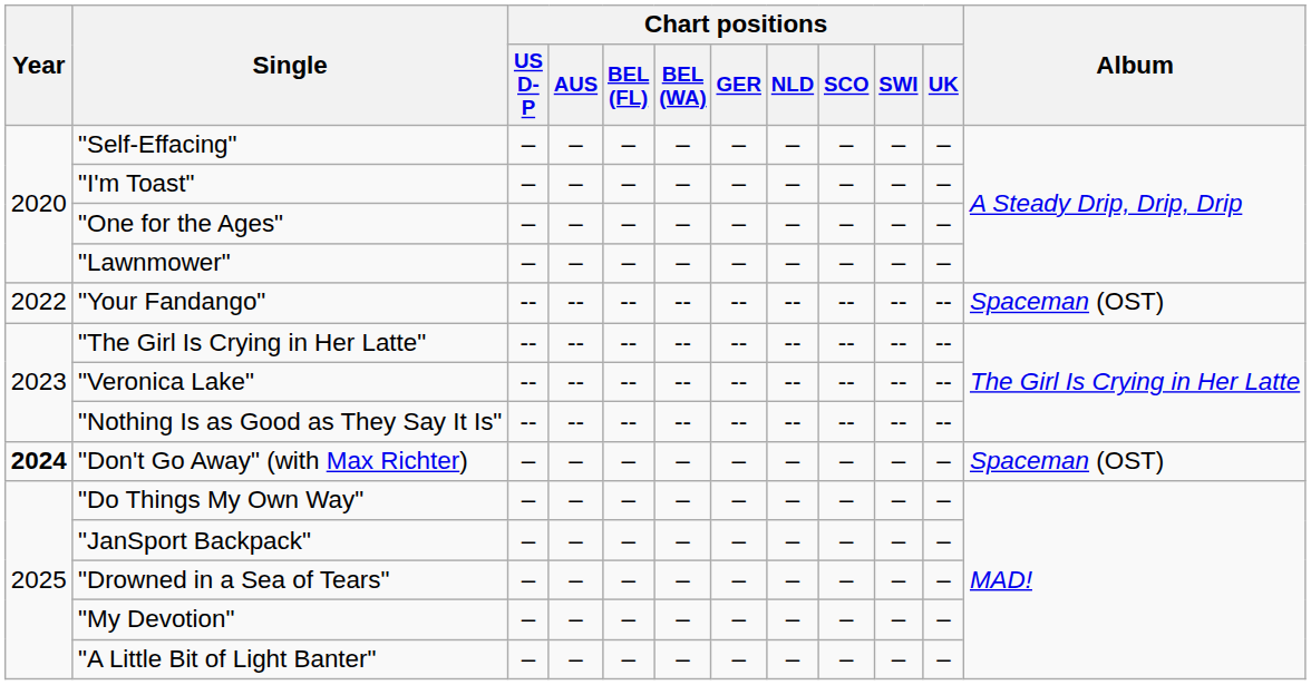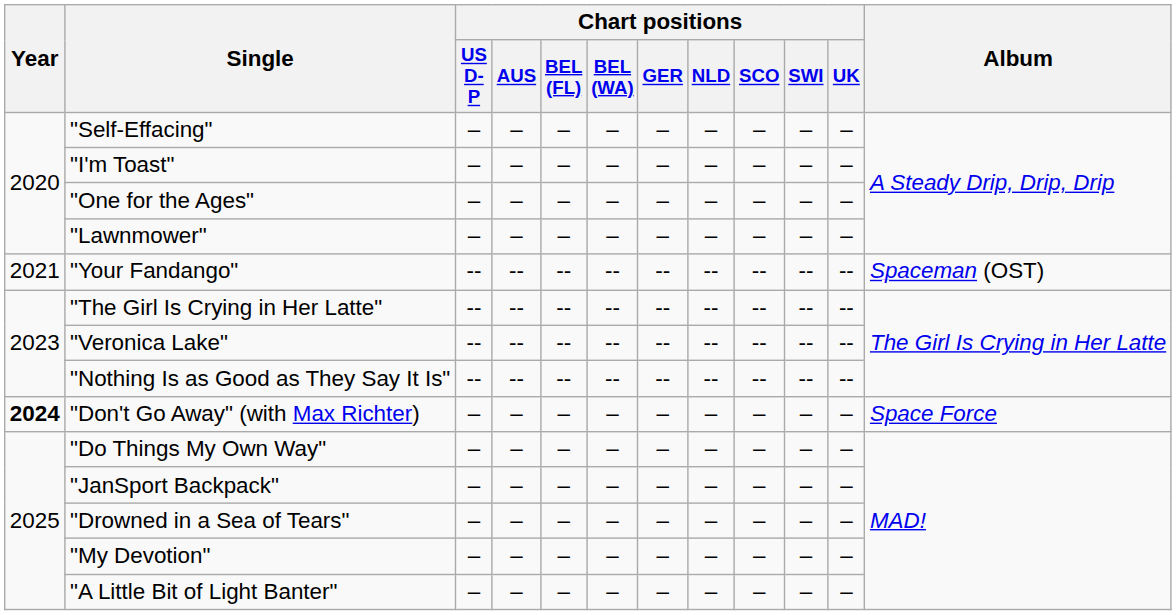 <table class="wikitable" style=text-align:center;>
 <tr>
 <th rowspan=2>Year</th>
 <th rowspan=2>Single</th>
 <th colspan=9>Chart positions</th>
 <th rowspan=2>Album</th>
 </tr>
 <tr style="font-size:smaller;">
 <th style="width:20px;"><a href='#'>US D-P</a><br></th>
 <th style="width:20px;"><a href='#'>AUS</a><br></th>
 <th style="width:20px;"><a href='#'>BEL<br>(FL)</a><br></th>
 <th style="width:20px;"><a href='#'>BEL<br>(WA)</a><br></th>
 <th style="width:20px;"><a href='#'>GER</a><br></th>
 <th style="width:20px;"><a href='#'>NLD</a><br></th>
 <th style="width:20px;"><a href='#'>SCO</a></th>
 <th style="width:20px;"><a href='#'>SWI</a><br></th>
 <th style="width:20px;"><a href='#'>UK</a><br></th>
 </tr>
 <tr>
 <td rowspan=4>2020</td>
 <td align=left>"Self-Effacing"</td>
 <td>–</td>
 <td>–</td>
 <td>–</td>
 <td>–</td>
 <td>–</td>
 <td>–</td>
 <td>–</td>
 <td>–</td>
 <td>–</td>
 <td rowspan=4 align=left><em><a href='#'>A Steady Drip, Drip, Drip</a></em></td>
 </tr>
 <tr>
 <td align=left>"I'm Toast"</td>
 <td>–</td>
 <td>–</td>
 <td>–</td>
 <td>–</td>
 <td>–</td>
 <td>–</td>
 <td>–</td>
 <td>–</td>
 <td>–</td>
 </tr>
 <tr>
 <td align=left>"One for the Ages"</td>
 <td>–</td>
 <td>–</td>
 <td>–</td>
 <td>–</td>
 <td>–</td>
 <td>–</td>
 <td>–</td>
 <td>–</td>
 <td>–</td>
 </tr>
 <tr>
 <td align=left>"Lawnmower"</td>
 <td>–</td>
 <td>–</td>
 <td>–</td>
 <td>–</td>
 <td>–</td>
 <td>–</td>
 <td>–</td>
 <td>–</td>
 <td>–</td>
 </tr>
 <tr>
-<td>2022</td>
+<td>2021</td>
 <td align=left>"Your Fandango" </td>
 <td>--</td>
 <td>--</td>
 <td>--</td>
 <td>--</td>
 <td>--</td>
 <td>--</td>
 <td>--</td>
 <td>--</td>
 <td>--</td>
 <td align=left><em><a href='#'>Spaceman</a></em> (OST)</td>
 </tr>
 <tr>
 <td rowspan="3">2023</td>
 <td align=left>"The Girl Is Crying in Her Latte"</td>
 <td>--</td>
 <td>--</td>
 <td>--</td>
 <td>--</td>
 <td>--</td>
 <td>--</td>
 <td>--</td>
 <td>--</td>
 <td>--</td>
 <td rowspan="3" align="left"><em><a href='#'>The Girl Is Crying in Her Latte</a></em></td>
 </tr>
 <tr>
 <td align=left>"Veronica Lake"</td>
 <td>--</td>
 <td>--</td>
 <td>--</td>
 <td>--</td>
 <td>--</td>
 <td>--</td>
 <td>--</td>
 <td>--</td>
 <td>--</td>
 </tr>
 <tr>
 <td align=left>"Nothing Is as Good as They Say It Is"</td>
 <td>--</td>
 <td>--</td>
 <td>--</td>
 <td>--</td>
 <td>--</td>
 <td>--</td>
 <td>--</td>
 <td>--</td>
 <td>--</td>
 </tr>
 <tr>
 <td><strong>2024</strong></td>
 <td align=left>"Don't Go Away" (with <a href='#'>Max Richter</a>)</td>
 <td>–</td>
 <td>–</td>
 <td>–</td>
 <td>–</td>
 <td>–</td>
 <td>–</td>
 <td>–</td>
 <td>–</td>
 <td>–</td>
-<td align=left><em><a href='#'>Spaceman</a></em> (OST)</td>
+<td align=left><em><a href='#'>Space Force</a></em></td>
 </tr>
 <tr>
 <td rowspan="5">2025</td>
 <td align=left>"Do Things My Own Way"</td>
 <td>–</td>
 <td>–</td>
 <td>–</td>
 <td>–</td>
 <td>–</td>
 <td>–</td>
 <td>–</td>
 <td>–</td>
 <td>–</td>
 <td rowspan="5" align="left"><em><a href='#'>MAD!</a></em></td>
 </tr>
 <tr>
 <td align=left>"JanSport Backpack"</td>
 <td>–</td>
 <td>–</td>
 <td>–</td>
 <td>–</td>
 <td>–</td>
 <td>–</td>
 <td>–</td>
 <td>–</td>
 <td>–</td>
 </tr>
 <tr>
 <td align=left>"Drowned in a Sea of Tears"</td>
 <td>–</td>
 <td>–</td>
 <td>–</td>
 <td>–</td>
 <td>–</td>
 <td>–</td>
 <td>–</td>
 <td>–</td>
 <td>–</td>
 </tr>
 <tr>
 <td align=left>"My Devotion"</td>
 <td>–</td>
 <td>–</td>
 <td>–</td>
 <td>–</td>
 <td>–</td>
 <td>–</td>
 <td>–</td>
 <td>–</td>
 <td>–</td>
 </tr>
 <tr>
 <td align="left">"A Little Bit of Light Banter"</td>
 <td>–</td>
 <td>–</td>
 <td>–</td>
 <td>–</td>
 <td>–</td>
 <td>–</td>
 <td>–</td>
 <td>–</td>
 <td>–</td>
 </tr>
 </table>
